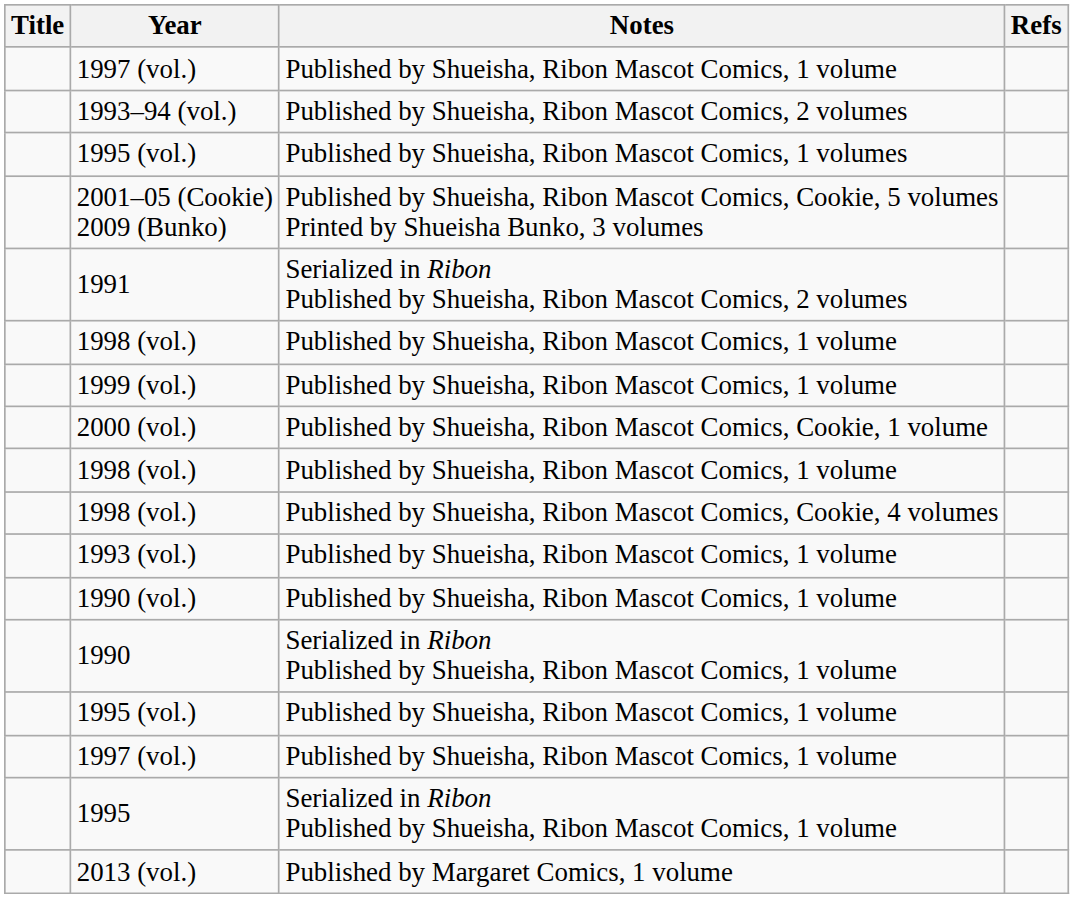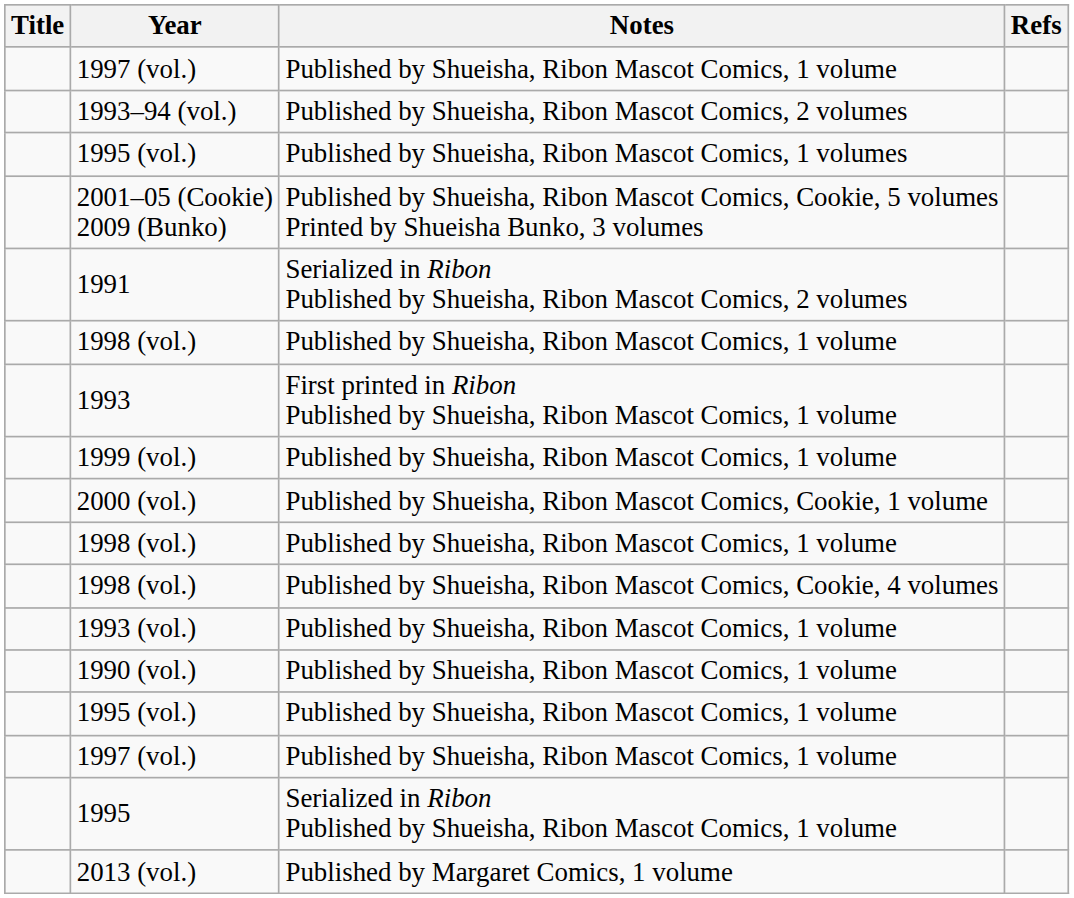 <table class="wikitable sortable">
 <tr>
 <th>Title</th>
 <th>Year</th>
 <th>Notes</th>
 <th>Refs</th>
 </tr>
 <tr>
 <td></td>
 <td>1997 (vol.)</td>
 <td>Published by Shueisha, Ribon Mascot Comics, 1 volume</td>
 <td></td>
 </tr>
 <tr>
 <td></td>
 <td>1993–94 (vol.)</td>
 <td>Published by Shueisha, Ribon Mascot Comics, 2 volumes</td>
 <td></td>
 </tr>
 <tr>
 <td></td>
 <td>1995 (vol.)</td>
 <td>Published by Shueisha, Ribon Mascot Comics, 1 volumes</td>
 <td></td>
 </tr>
 <tr>
 <td></td>
 <td>2001–05 (Cookie)<br>2009 (Bunko)</td>
 <td>Published by Shueisha, Ribon Mascot Comics, Cookie, 5 volumes<br>Printed by Shueisha Bunko, 3 volumes</td>
 <td></td>
 </tr>
 <tr>
 <td></td>
 <td>1991</td>
 <td>Serialized in <em>Ribon</em><br>Published by Shueisha, Ribon Mascot Comics, 2 volumes</td>
 <td></td>
 </tr>
 <tr>
 <td></td>
 <td>1998 (vol.)</td>
 <td>Published by Shueisha, Ribon Mascot Comics, 1 volume</td>
 <td></td>
 </tr>
 <tr>
 <td></td>
+<td>1993</td>
+<td>First printed in <em>Ribon</em><br>Published by Shueisha, Ribon Mascot Comics, 1 volume</td>
+<td></td>
+</tr>
+<tr>
+<td></td>
 <td>1999 (vol.)</td>
 <td>Published by Shueisha, Ribon Mascot Comics, 1 volume</td>
 <td></td>
 </tr>
 <tr>
 <td></td>
 <td>2000 (vol.)</td>
 <td>Published by Shueisha, Ribon Mascot Comics, Cookie, 1 volume</td>
 <td></td>
 </tr>
 <tr>
 <td></td>
 <td>1998 (vol.)</td>
 <td>Published by Shueisha, Ribon Mascot Comics, 1 volume</td>
 <td></td>
 </tr>
 <tr>
 <td></td>
 <td>1998 (vol.)</td>
 <td>Published by Shueisha, Ribon Mascot Comics, Cookie, 4 volumes</td>
 <td></td>
 </tr>
 <tr>
 <td></td>
 <td>1993 (vol.)</td>
 <td>Published by Shueisha, Ribon Mascot Comics, 1 volume</td>
 <td></td>
 </tr>
 <tr>
 <td></td>
 <td>1990 (vol.)</td>
 <td>Published by Shueisha, Ribon Mascot Comics, 1 volume</td>
 <td></td>
 </tr>
 <tr>
 <td></td>
-<td>1990</td>
-<td>Serialized in <em>Ribon</em><br>Published by Shueisha, Ribon Mascot Comics, 1 volume</td>
-<td></td>
-</tr>
-<tr>
-<td></td>
 <td>1995 (vol.)</td>
 <td>Published by Shueisha, Ribon Mascot Comics, 1 volume</td>
 <td></td>
 </tr>
 <tr>
 <td></td>
 <td>1997 (vol.)</td>
 <td>Published by Shueisha, Ribon Mascot Comics, 1 volume</td>
 <td></td>
 </tr>
 <tr>
 <td></td>
 <td>1995</td>
 <td>Serialized in <em>Ribon</em><br>Published by Shueisha, Ribon Mascot Comics, 1 volume</td>
 <td></td>
 </tr>
 <tr>
 <td></td>
 <td>2013 (vol.)</td>
 <td>Published by Margaret Comics, 1 volume</td>
 <td></td>
 </tr>
 <tr>
 </tr>
 </table>
